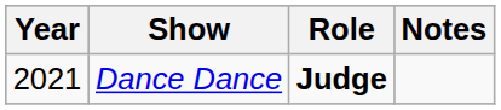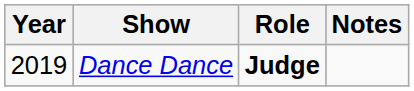 <table class="wikitable">
 <tr>
 <th>Year</th>
 <th>Show</th>
 <th>Role</th>
 <th>Notes</th>
 </tr>
 <tr>
-<td>2021</td>
+<td>2019</td>
 <td><a href='#'><em>Dance Dance</em></a></td>
 <td><strong>Judge</strong></td>
 <td></td>
 </tr>
 </table>
